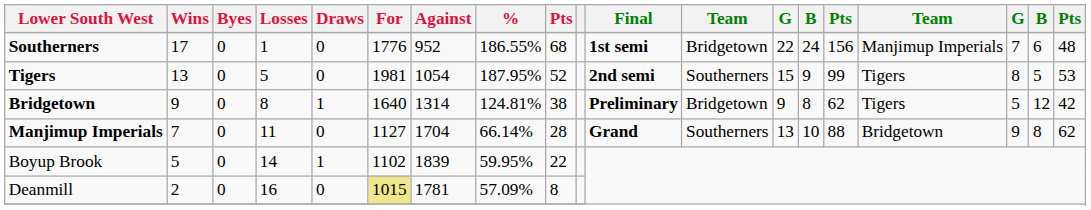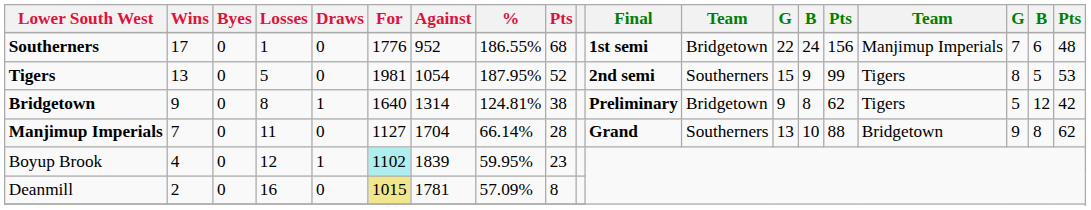 <table style="font-size: 85%; text-align: left;" class="wikitable">
 <tr>
 <th style="color:crimson">Lower South West</th>
 <th style="color:crimson">Wins</th>
 <th style="color:crimson">Byes</th>
 <th style="color:crimson">Losses</th>
 <th style="color:crimson">Draws</th>
 <th style="color:crimson">For</th>
 <th style="color:crimson">Against</th>
 <th style="color:crimson">%</th>
 <th style="color:crimson">Pts</th>
 <th></th>
 <th style="color:green">Final</th>
 <th style="color:green">Team</th>
 <th style="color:green">G</th>
 <th style="color:green">B</th>
 <th style="color:green">Pts</th>
 <th style="color:green">Team</th>
 <th style="color:green">G</th>
 <th style="color:green">B</th>
 <th style="color:green">Pts</th>
 </tr>
 <tr>
 </tr>
 <tr>
 </tr>
 <tr>
 <td><strong>	Southerners	</strong></td>
 <td>17</td>
 <td>0</td>
 <td>1</td>
 <td>0</td>
 <td>1776</td>
 <td>952</td>
 <td>186.55%</td>
 <td>68</td>
 <td></td>
 <td><strong>1st semi</strong></td>
 <td>Bridgetown</td>
 <td>22</td>
 <td>24</td>
 <td>156</td>
 <td>Manjimup Imperials</td>
 <td>7</td>
 <td>6</td>
 <td>48</td>
 </tr>
 <tr>
 <td><strong>	Tigers 	</strong></td>
 <td>13</td>
 <td>0</td>
 <td>5</td>
 <td>0</td>
 <td>1981</td>
 <td>1054</td>
 <td>187.95%</td>
 <td>52</td>
 <td></td>
 <td><strong>2nd semi</strong></td>
 <td>Southerners</td>
 <td>15</td>
 <td>9</td>
 <td>99</td>
 <td>Tigers</td>
 <td>8</td>
 <td>5</td>
 <td>53</td>
 </tr>
 <tr>
 <td><strong>	Bridgetown	</strong></td>
 <td>9</td>
 <td>0</td>
 <td>8</td>
 <td>1</td>
 <td>1640</td>
 <td>1314</td>
 <td>124.81%</td>
 <td>38</td>
 <td></td>
 <td><strong>Preliminary</strong></td>
 <td>Bridgetown</td>
 <td>9</td>
 <td>8</td>
 <td>62</td>
 <td>Tigers</td>
 <td>5</td>
 <td>12</td>
 <td>42</td>
 </tr>
 <tr>
 <td><strong>	Manjimup Imperials	</strong></td>
 <td>7</td>
 <td>0</td>
 <td>11</td>
 <td>0</td>
 <td>1127</td>
 <td>1704</td>
 <td>66.14%</td>
 <td>28</td>
 <td></td>
 <td><strong>Grand</strong></td>
 <td>Southerners</td>
 <td>13</td>
 <td>10</td>
 <td>88</td>
 <td>Bridgetown</td>
 <td>9</td>
 <td>8</td>
 <td>62</td>
 </tr>
 <tr>
 <td>Boyup Brook</td>
-<td>5</td>
+<td>4</td>
 <td>0</td>
-<td>14</td>
+<td>12</td>
 <td>1</td>
-<td>1102</td>
+<td style="background: paleturquoise;">1102</td>
 <td>1839</td>
 <td>59.95%</td>
-<td>22</td>
+<td>23</td>
 <td></td>
 </tr>
 <tr>
 <td>Deanmill</td>
 <td>2</td>
 <td>0</td>
 <td>16</td>
 <td>0</td>
 <td style="background: khaki;">1015</td>
 <td>1781</td>
 <td>57.09%</td>
 <td>8</td>
 <td></td>
 </tr>
 <tr>
 </tr>
 </table>
